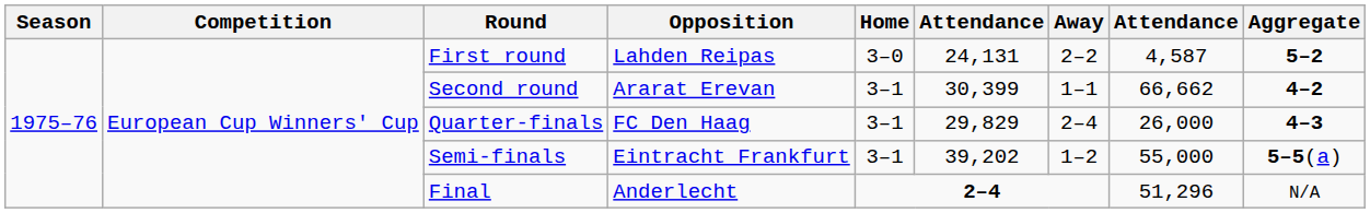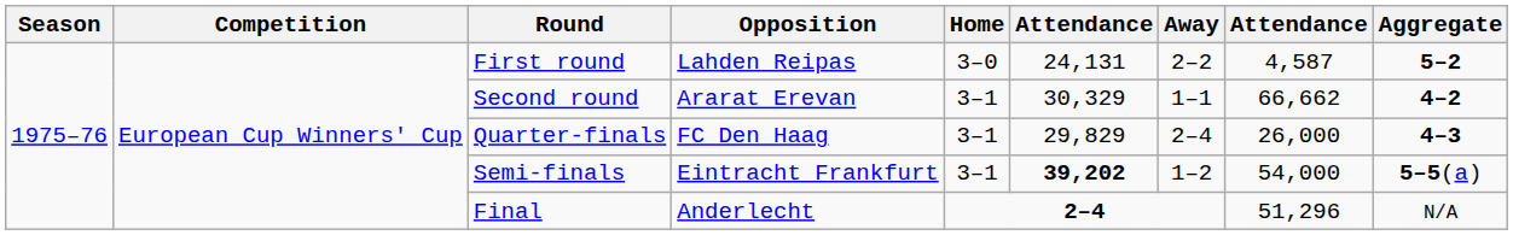 <table class="wikitable">
 <tr>
 <th>Season</th>
 <th>Competition</th>
 <th>Round</th>
 <th>Opposition</th>
 <th>Home</th>
 <th>Attendance</th>
 <th>Away</th>
 <th>Attendance</th>
 <th>Aggregate</th>
 </tr>
 <tr>
 <td rowspan="5"><a href='#'>1975–76</a></td>
 <td rowspan="5"><a href='#'>European Cup Winners' Cup</a></td>
 <td><a href='#'>First round</a></td>
 <td> <a href='#'>Lahden Reipas</a></td>
 <td style="text-align:center;">3–0</td>
 <td style="text-align:center;">24,131</td>
 <td style="text-align:center;">2–2</td>
 <td style="text-align:center;">4,587</td>
 <td style="text-align:center;"><strong>5–2</strong></td>
 </tr>
 <tr>
 <td><a href='#'>Second round</a></td>
 <td> <a href='#'>Ararat Erevan</a></td>
 <td style="text-align:center;">3–1</td>
-<td style="text-align:center;">30,399</td>
+<td style="text-align:center;">30,329</td>
 <td style="text-align:center;">1–1</td>
 <td style="text-align:center;">66,662</td>
 <td style="text-align:center;"><strong>4–2</strong></td>
 </tr>
 <tr>
 <td><a href='#'>Quarter-finals</a></td>
 <td> <a href='#'>FC Den Haag</a></td>
 <td style="text-align:center;">3–1</td>
 <td style="text-align:center;">29,829</td>
 <td style="text-align:center;">2–4</td>
 <td style="text-align:center;">26,000</td>
 <td style="text-align:center;"><strong>4–3</strong></td>
 </tr>
 <tr>
 <td><a href='#'>Semi-finals</a></td>
 <td> <a href='#'>Eintracht Frankfurt</a></td>
 <td style="text-align:center;">3–1</td>
-<td style="text-align:center;">39,202</td>
+<td style="text-align:center;"><strong>39,202</strong></td>
 <td style="text-align:center;">1–2</td>
-<td style="text-align:center;">55,000</td>
+<td style="text-align:center;">54,000</td>
 <td style="text-align:center;"><strong>5–5</strong>(<a href='#'>a</a>)</td>
 </tr>
 <tr>
 <td><a href='#'>Final</a></td>
 <td> <a href='#'>Anderlecht</a></td>
 <td colspan=3 style="text-align:center;"><strong>2–4</strong></td>
 <td style="text-align:center;">51,296</td>
 <td style="text-align:center"><span><small>N/A</small></span></td>
 </tr>
 </table>
